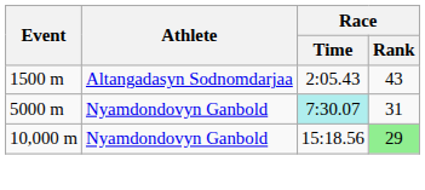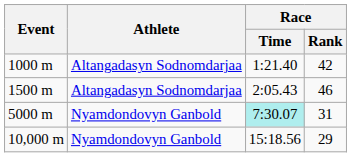 <table class="wikitable" border="1" style="font-size:90%">
 <tr>
 <th rowspan=2>Event</th>
 <th rowspan=2>Athlete</th>
 <th colspan=2>Race</th>
 </tr>
 <tr>
 <th>Time</th>
 <th>Rank</th>
 </tr>
 <tr>
+<td>1000 m</td>
+<td><a href='#'>Altangadasyn Sodnomdarjaa</a></td>
+<td align=center>1:21.40</td>
+<td align=center>42</td>
+</tr>
+<tr>
 <td>1500 m</td>
 <td><a href='#'>Altangadasyn Sodnomdarjaa</a></td>
 <td align=center>2:05.43</td>
-<td align=center>43</td>
+<td align=center>46</td>
 </tr>
 <tr>
 <td>5000 m</td>
 <td><a href='#'>Nyamdondovyn Ganbold</a></td>
 <td align=center style="background: paleturquoise;">7:30.07</td>
 <td align=center>31</td>
 </tr>
 <tr>
 <td>10,000 m</td>
 <td><a href='#'>Nyamdondovyn Ganbold</a></td>
 <td align=center>15:18.56</td>
-<td align=center style="background: lightgreen;">29</td>
+<td align=center>29</td>
 </tr>
 </table>
